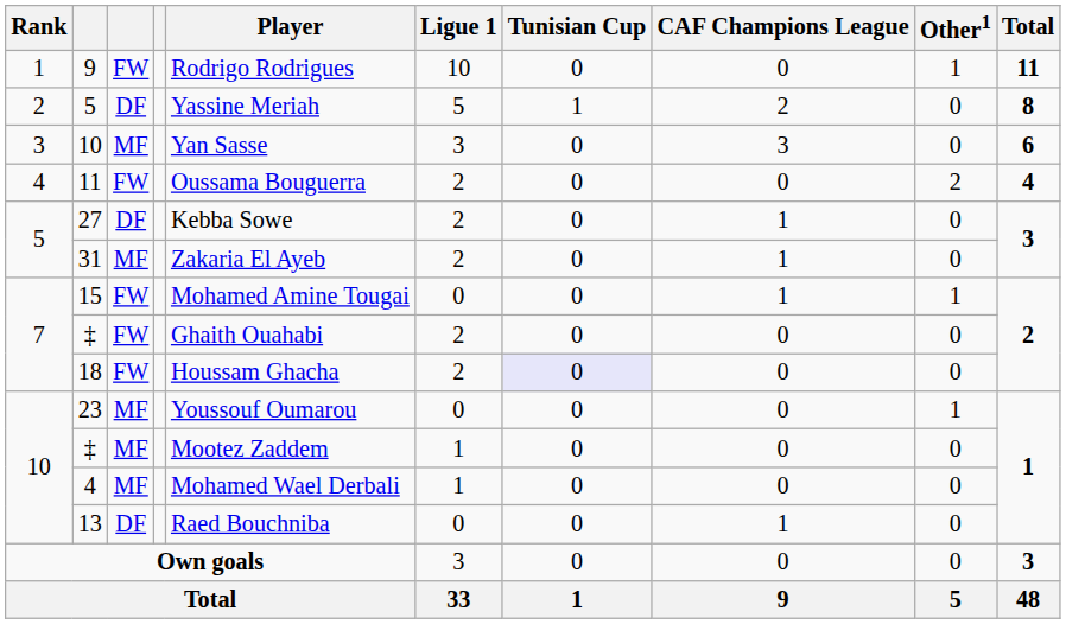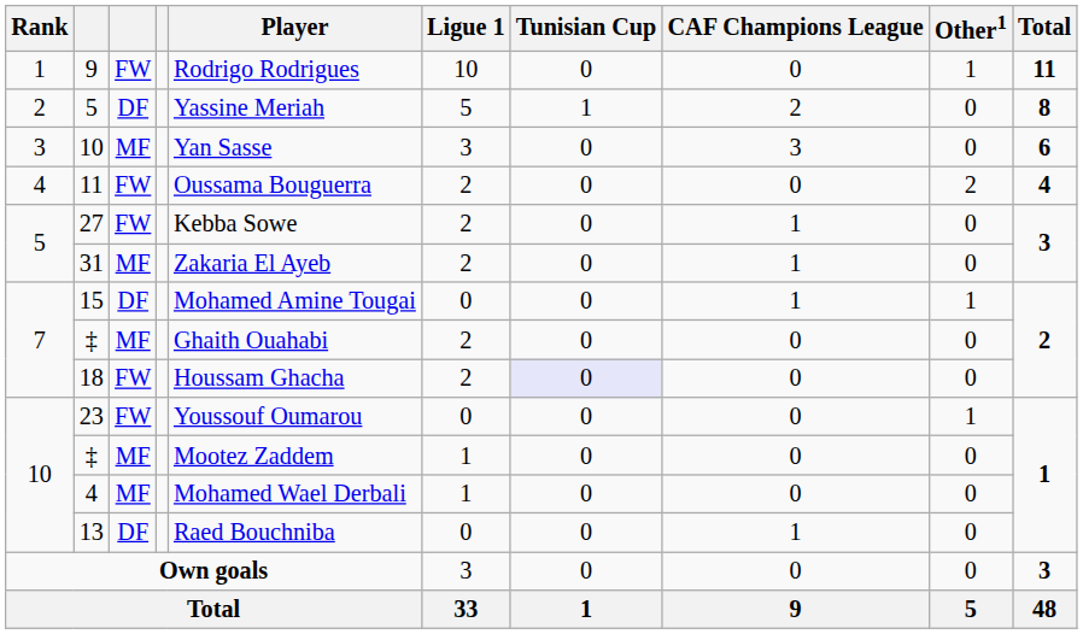 <table class="wikitable" style="text-align:center;">
 <tr>
 <th>Rank</th>
 <th></th>
 <th></th>
 <th></th>
 <th>Player</th>
 <th>Ligue 1</th>
 <th>Tunisian Cup</th>
 <th>CAF Champions League</th>
 <th>Other<sup>1</sup></th>
 <th>Total</th>
 </tr>
 <tr>
 <td>1</td>
 <td>9</td>
 <td><a href='#'>FW</a></td>
 <td></td>
 <td align=left><a href='#'>Rodrigo Rodrigues</a></td>
 <td>10</td>
 <td>0</td>
 <td>0</td>
 <td>1</td>
 <td><strong>11</strong></td>
 </tr>
 <tr>
 <td>2</td>
 <td>5</td>
 <td><a href='#'>DF</a></td>
 <td></td>
 <td align=left><a href='#'>Yassine Meriah</a></td>
 <td>5</td>
 <td>1</td>
 <td>2</td>
 <td>0</td>
 <td><strong>8</strong></td>
 </tr>
 <tr>
 <td>3</td>
 <td>10</td>
 <td><a href='#'>MF</a></td>
 <td></td>
 <td align=left><a href='#'>Yan Sasse</a></td>
 <td>3</td>
 <td>0</td>
 <td>3</td>
 <td>0</td>
 <td><strong>6</strong></td>
 </tr>
 <tr>
 <td>4</td>
 <td>11</td>
 <td><a href='#'>FW</a></td>
 <td></td>
 <td align=left><a href='#'>Oussama Bouguerra</a></td>
 <td>2</td>
 <td>0</td>
 <td>0</td>
 <td>2</td>
 <td><strong>4</strong></td>
 </tr>
 <tr>
 <td rowspan="2">5</td>
 <td>27</td>
-<td><a href='#'>DF</a></td>
+<td><a href='#'>FW</a></td>
 <td></td>
 <td align=left>Kebba Sowe</td>
 <td>2</td>
 <td>0</td>
 <td>1</td>
 <td>0</td>
 <td rowspan="2"><strong>3</strong></td>
 </tr>
 <tr>
 <td>31</td>
 <td><a href='#'>MF</a></td>
 <td></td>
 <td align=left><a href='#'>Zakaria El Ayeb</a></td>
 <td>2</td>
 <td>0</td>
 <td>1</td>
 <td>0</td>
 </tr>
 <tr>
 <td rowspan="3">7</td>
 <td>15</td>
-<td><a href='#'>FW</a></td>
+<td><a href='#'>DF</a></td>
 <td></td>
 <td align=left><a href='#'>Mohamed Amine Tougai</a></td>
 <td>0</td>
 <td>0</td>
 <td>1</td>
 <td>1</td>
 <td rowspan="3"><strong>2</strong></td>
 </tr>
 <tr>
 <td>‡</td>
-<td><a href='#'>FW</a></td>
+<td><a href='#'>MF</a></td>
 <td></td>
 <td align=left><a href='#'>Ghaith Ouahabi</a></td>
 <td>2</td>
 <td>0</td>
 <td>0</td>
 <td>0</td>
 </tr>
 <tr>
 <td>18</td>
 <td><a href='#'>FW</a></td>
 <td></td>
 <td align=left><a href='#'>Houssam Ghacha</a></td>
 <td>2</td>
 <td style="background: lavender;">0</td>
 <td>0</td>
 <td>0</td>
 </tr>
 <tr>
 <td rowspan="4">10</td>
 <td>23</td>
-<td><a href='#'>MF</a></td>
+<td><a href='#'>FW</a></td>
 <td></td>
 <td align=left><a href='#'>Youssouf Oumarou</a></td>
 <td>0</td>
 <td>0</td>
 <td>0</td>
 <td>1</td>
 <td rowspan="4"><strong>1</strong></td>
 </tr>
 <tr>
 <td>‡</td>
 <td><a href='#'>MF</a></td>
 <td></td>
 <td align=left><a href='#'>Mootez Zaddem</a></td>
 <td>1</td>
 <td>0</td>
 <td>0</td>
 <td>0</td>
 </tr>
 <tr>
 <td>4</td>
 <td><a href='#'>MF</a></td>
 <td></td>
 <td align=left><a href='#'>Mohamed Wael Derbali</a></td>
 <td>1</td>
 <td>0</td>
 <td>0</td>
 <td>0</td>
 </tr>
 <tr>
 <td>13</td>
 <td><a href='#'>DF</a></td>
 <td></td>
 <td align=left><a href='#'>Raed Bouchniba</a></td>
 <td>0</td>
 <td>0</td>
 <td>1</td>
 <td>0</td>
 </tr>
 <tr>
 <td align=center colspan="5"><strong>Own goals</strong></td>
 <td>3</td>
 <td>0</td>
 <td>0</td>
 <td>0</td>
 <td><strong>3</strong></td>
 </tr>
 <tr>
 <th colspan=5>Total</th>
 <th>33</th>
 <th>1</th>
 <th>9</th>
 <th>5</th>
 <th>48</th>
 </tr>
 </table>
